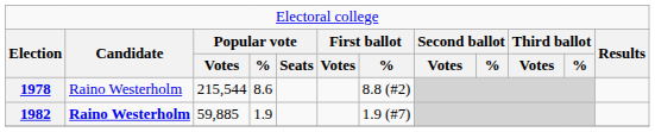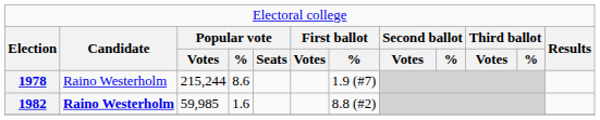 <table class="wikitable"  style="text-align:left;">
 <tr>
 <td colspan="16" style="text-align: center;"><a href='#'>Electoral college</a></td>
 </tr>
 <tr>
 <th rowspan=2>Election</th>
 <th rowspan=2>Candidate</th>
 <th colspan=3>Popular vote</th>
 <th colspan=2>First ballot</th>
 <th colspan=2>Second ballot</th>
 <th colspan=2>Third ballot</th>
 <th rowspan=2>Results</th>
 </tr>
 <tr>
 <th>Votes</th>
 <th>%</th>
 <th>Seats</th>
 <th>Votes</th>
 <th>%</th>
 <th>Votes</th>
 <th>%</th>
 <th>Votes</th>
 <th>%</th>
 </tr>
 <tr>
 <th><a href='#'>1978</a></th>
 <td><a href='#'>Raino Westerholm</a></td>
-<td>215,544</td>
+<td>215,244</td>
 <td>8.6</td>
+<td></td>
+<td></td>
+<td>1.9 (#7)</td>
+<td colspan="4" bgcolor="lightgrey"></td>
+<td></td>
+</tr>
+<tr>
+<th><a href='#'>1982</a></th>
+<td><strong><a href='#'>Raino Westerholm</a></strong></td>
+<td>59,985</td>
+<td>1.6</td>
 <td></td>
 <td></td>
 <td>8.8 (#2)</td>
 <td colspan="4" bgcolor="lightgrey"></td>
 <td></td>
 </tr>
 <tr>
-<th><a href='#'>1982</a></th>
-<td><strong><a href='#'>Raino Westerholm</a></strong></td>
-<td>59,885</td>
-<td>1.9</td>
-<td></td>
-<td></td>
-<td>1.9 (#7)</td>
-<td colspan="4" bgcolor="lightgrey"></td>
-<td></td>
-</tr>
-<tr>
 </tr>
 </table>
